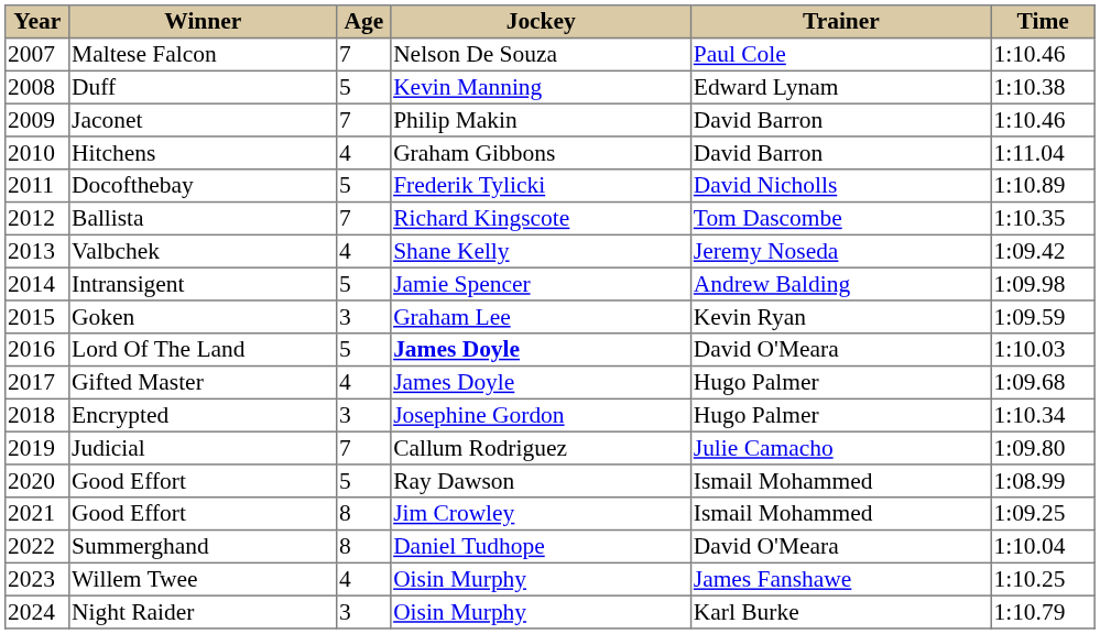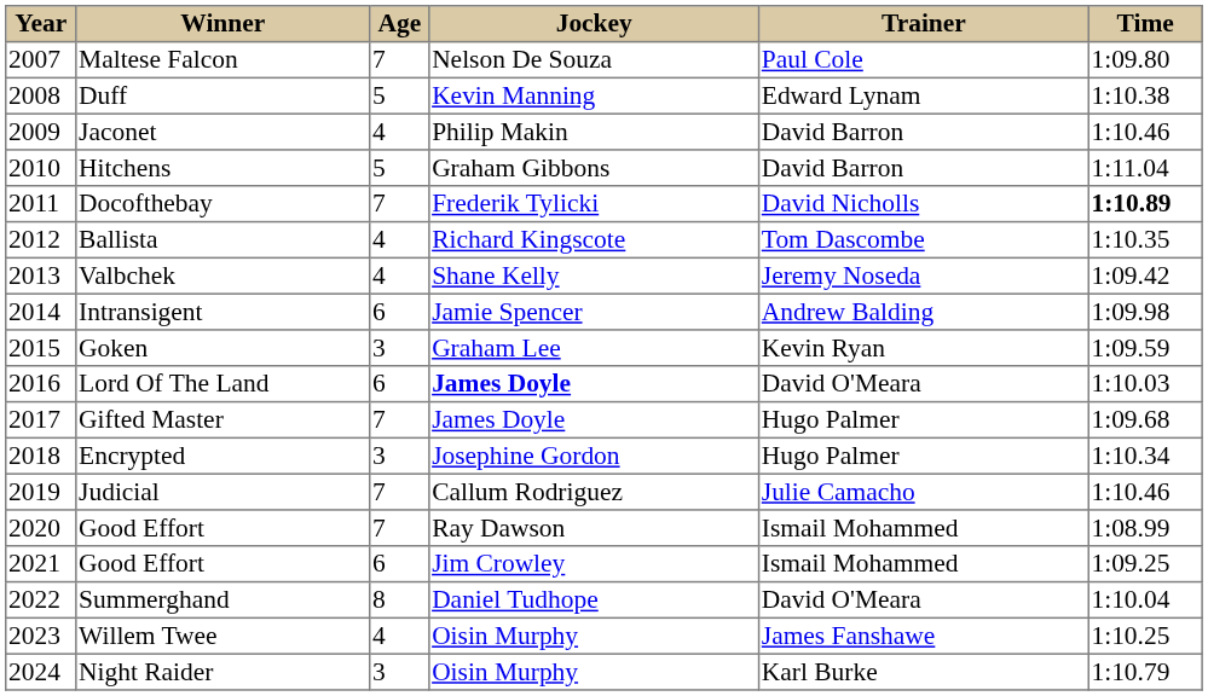 <table class = "sortable" | border="1" style="border-collapse: collapse; font-size:90%">
 <tr bgcolor="#DACAA5" align="center">
 <th style="width:36px"><strong>Year</strong></th>
 <th style="width:160px"><strong>Winner</strong></th>
 <th style="width:30px"><strong>Age</strong></th>
 <th style="width:180px"><strong>Jockey</strong></th>
 <th style="width:180px"><strong>Trainer</strong></th>
 <th style="width:60px"><strong>Time</strong></th>
 </tr>
 <tr>
 <td>2007</td>
 <td>Maltese Falcon</td>
 <td>7</td>
 <td>Nelson De Souza</td>
 <td><a href='#'>Paul Cole</a></td>
-<td>1:10.46</td>
+<td>1:09.80</td>
 </tr>
 <tr>
 <td>2008</td>
 <td>Duff</td>
 <td>5</td>
 <td><a href='#'>Kevin Manning</a></td>
 <td>Edward Lynam</td>
 <td>1:10.38</td>
 </tr>
 <tr>
 <td>2009</td>
 <td>Jaconet</td>
-<td>7</td>
+<td>4</td>
 <td>Philip Makin</td>
 <td>David Barron</td>
 <td>1:10.46</td>
 </tr>
 <tr>
 <td>2010</td>
 <td>Hitchens</td>
-<td>4</td>
+<td>5</td>
 <td>Graham Gibbons</td>
 <td>David Barron</td>
 <td>1:11.04</td>
 </tr>
 <tr>
 <td>2011</td>
 <td>Docofthebay</td>
-<td>5</td>
+<td>7</td>
 <td><a href='#'>Frederik Tylicki</a></td>
 <td><a href='#'>David Nicholls</a></td>
-<td>1:10.89</td>
+<td><strong>1:10.89</strong></td>
 </tr>
 <tr>
 <td>2012</td>
 <td>Ballista</td>
-<td>7</td>
+<td>4</td>
 <td><a href='#'>Richard Kingscote</a></td>
 <td><a href='#'>Tom Dascombe</a></td>
 <td>1:10.35</td>
 </tr>
 <tr>
 <td>2013</td>
 <td>Valbchek</td>
 <td>4</td>
 <td><a href='#'>Shane Kelly</a></td>
 <td><a href='#'>Jeremy Noseda</a></td>
 <td>1:09.42</td>
 </tr>
 <tr>
 <td>2014</td>
 <td>Intransigent</td>
-<td>5</td>
+<td>6</td>
 <td><a href='#'>Jamie Spencer</a></td>
 <td><a href='#'>Andrew Balding</a></td>
 <td>1:09.98</td>
 </tr>
 <tr>
 <td>2015</td>
 <td>Goken</td>
 <td>3</td>
 <td><a href='#'>Graham Lee</a></td>
 <td>Kevin Ryan</td>
 <td>1:09.59</td>
 </tr>
 <tr>
 <td>2016</td>
 <td>Lord Of The Land</td>
-<td>5</td>
+<td>6</td>
 <td><strong><a href='#'>James Doyle</a></strong></td>
 <td>David O'Meara</td>
 <td>1:10.03</td>
 </tr>
 <tr>
 <td>2017</td>
 <td>Gifted Master</td>
-<td>4</td>
+<td>7</td>
 <td><a href='#'>James Doyle</a></td>
 <td>Hugo Palmer</td>
 <td>1:09.68</td>
 </tr>
 <tr>
 <td>2018</td>
 <td>Encrypted</td>
 <td>3</td>
 <td><a href='#'>Josephine Gordon</a></td>
 <td>Hugo Palmer</td>
 <td>1:10.34</td>
 </tr>
 <tr>
 <td>2019</td>
 <td>Judicial</td>
 <td>7</td>
 <td>Callum Rodriguez</td>
 <td><a href='#'>Julie Camacho</a></td>
-<td>1:09.80</td>
+<td>1:10.46</td>
 </tr>
 <tr>
 <td>2020</td>
 <td>Good Effort</td>
-<td>5</td>
+<td>7</td>
 <td>Ray Dawson</td>
 <td>Ismail Mohammed</td>
 <td>1:08.99</td>
 </tr>
 <tr>
 <td>2021</td>
 <td>Good Effort</td>
-<td>8</td>
+<td>6</td>
 <td><a href='#'>Jim Crowley</a></td>
 <td>Ismail Mohammed</td>
 <td>1:09.25</td>
 </tr>
 <tr>
 <td>2022</td>
 <td>Summerghand</td>
 <td>8</td>
 <td><a href='#'>Daniel Tudhope</a></td>
 <td>David O'Meara</td>
 <td>1:10.04</td>
 </tr>
 <tr>
 <td>2023</td>
 <td>Willem Twee</td>
 <td>4</td>
 <td><a href='#'>Oisin Murphy</a></td>
 <td><a href='#'>James Fanshawe</a></td>
 <td>1:10.25</td>
 </tr>
 <tr>
 <td>2024</td>
 <td>Night Raider</td>
 <td>3</td>
 <td><a href='#'>Oisin Murphy</a></td>
 <td>Karl Burke</td>
 <td>1:10.79</td>
 </tr>
 </table>
